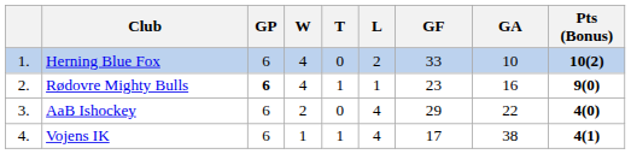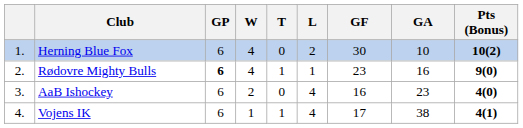 <table class="wikitable">
 <tr>
 <th width="30"></th>
 <th width="200">Club</th>
 <th width="30">GP</th>
 <th width="30">W</th>
 <th width="30">T</th>
 <th width="30">L</th>
 <th width="70">GF</th>
 <th width="70">GA</th>
 <th width="70">Pts (Bonus)</th>
 </tr>
 <tr bgcolor="#BCD2EE" align="center">
 <td>1.</td>
 <td align="left"><a href='#'>Herning Blue Fox</a></td>
 <td>6</td>
 <td>4</td>
 <td>0</td>
 <td>2</td>
-<td>33</td>
+<td>30</td>
 <td>10</td>
 <td><strong>10(2)</strong></td>
 </tr>
 <tr bgcolor="#FFFFFF" align="center">
 <td>2.</td>
 <td align="left"><a href='#'>Rødovre Mighty Bulls</a></td>
 <td><strong>6</strong></td>
 <td>4</td>
 <td>1</td>
 <td>1</td>
 <td>23</td>
 <td>16</td>
 <td><strong>9(0)</strong></td>
 </tr>
 <tr bgcolor="#FFFFFF" align="center">
 <td>3.</td>
 <td align="left"><a href='#'>AaB Ishockey</a></td>
 <td>6</td>
 <td>2</td>
 <td>0</td>
 <td>4</td>
-<td>29</td>
-<td>22</td>
+<td>16</td>
+<td>23</td>
 <td><strong>4(0)</strong></td>
 </tr>
 <tr bgcolor="#FFFFFF" align="center">
 <td>4.</td>
 <td align="left"><a href='#'>Vojens IK</a></td>
 <td>6</td>
 <td>1</td>
 <td>1</td>
 <td>4</td>
 <td>17</td>
 <td>38</td>
 <td><strong>4(1)</strong></td>
 </tr>
 </table>
